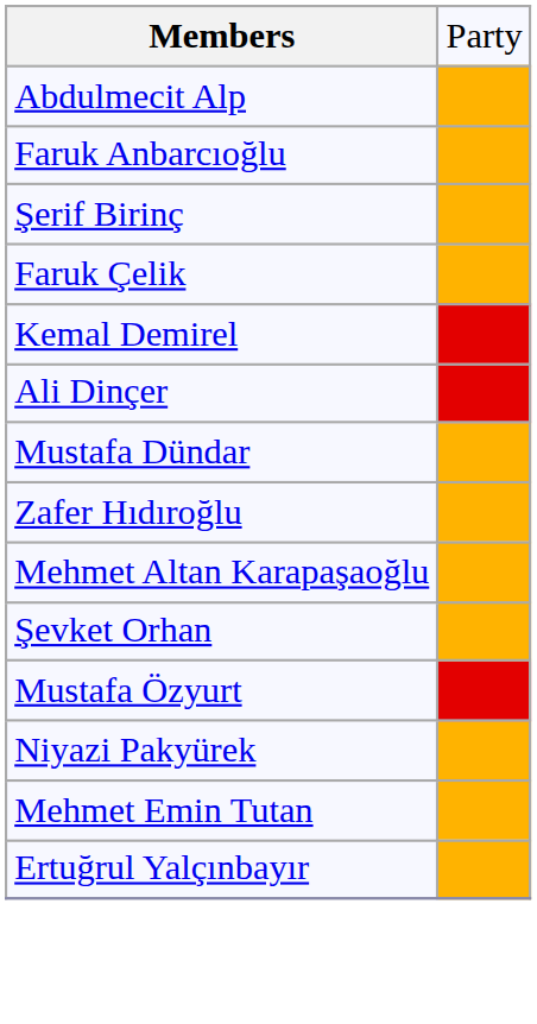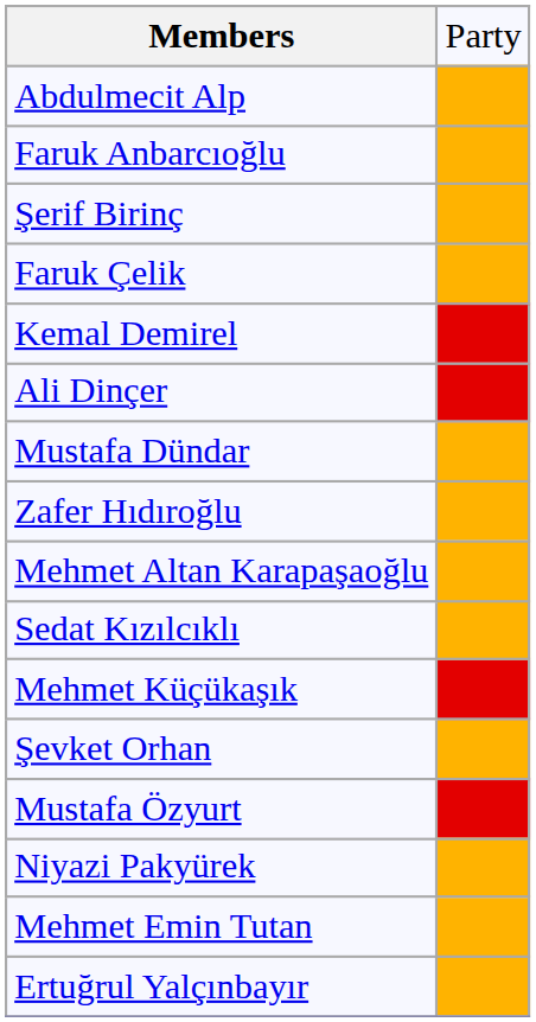 <table class=wikitable style="border:1px solid #8888aa; background-color:#f7f8ff; padding:0px; font-size:90%;">
 <tr>
 <th>Members</th>
 <td>Party</td>
 </tr>
 <tr>
 <td><a href='#'>Abdulmecit Alp</a></td>
 <td style="background: #ffb300"></td>
 </tr>
 <tr>
 <td><a href='#'>Faruk Anbarcıoğlu</a></td>
 <td style="background: #ffb300"></td>
 </tr>
 <tr>
 <td><a href='#'>Şerif Birinç</a></td>
 <td style="background: #ffb300"></td>
 </tr>
 <tr>
 <td><a href='#'>Faruk Çelik</a></td>
 <td style="background: #ffb300"></td>
 </tr>
 <tr>
 <td><a href='#'>Kemal Demirel</a></td>
 <td style="background: #e30000"></td>
 </tr>
 <tr>
 <td><a href='#'>Ali Dinçer</a></td>
 <td style="background: #e30000"></td>
 </tr>
 <tr>
 <td><a href='#'>Mustafa Dündar</a></td>
 <td style="background: #ffb300"></td>
 </tr>
 <tr>
 <td><a href='#'>Zafer Hıdıroğlu</a></td>
 <td style="background: #ffb300"></td>
 </tr>
 <tr>
 <td><a href='#'>Mehmet Altan Karapaşaoğlu</a></td>
 <td style="background: #ffb300"></td>
 </tr>
 <tr>
+<td><a href='#'>Sedat Kızılcıklı</a></td>
+<td style="background: #ffb300"></td>
+</tr>
+<tr>
+<td><a href='#'>Mehmet Küçükaşık</a></td>
+<td style="background: #e30000"></td>
+</tr>
+<tr>
 <td><a href='#'>Şevket Orhan</a></td>
 <td style="background: #ffb300"></td>
 </tr>
 <tr>
 <td><a href='#'>Mustafa Özyurt</a></td>
 <td style="background: #e30000"></td>
 </tr>
 <tr>
 <td><a href='#'>Niyazi Pakyürek</a></td>
 <td style="background: #ffb300"></td>
 </tr>
 <tr>
 <td><a href='#'>Mehmet Emin Tutan</a></td>
 <td style="background: #ffb300"></td>
 </tr>
 <tr>
 <td><a href='#'>Ertuğrul Yalçınbayır</a></td>
 <td style="background: #ffb300"></td>
 </tr>
 <tr>
 </tr>
 </table>
